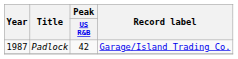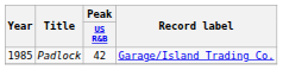 <table class="wikitable" style="text-align:center;">
 <tr>
 <th rowspan="2">Year</th>
 <th rowspan="2">Title</th>
 <th colspan="1">Peak</th>
 <th rowspan="2">Record label</th>
 </tr>
 <tr style="font-size:smaller;">
 <th width="35"><a href='#'>US<br>R&B</a><br></th>
 </tr>
 <tr>
-<td rowspan="1">1987</td>
+<td rowspan="1">1985</td>
 <td align="left"><em>Padlock</em></td>
 <td>42</td>
 <td rowspan="1"><a href='#'>Garage/Island Trading Co.</a></td>
 </tr>
 <tr>
 </tr>
 </table>
